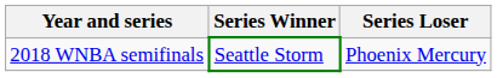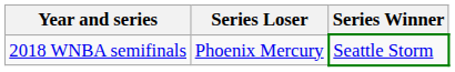 <table class="wikitable">
 <tr>
 <th>Year and series</th>
+<th>Series Loser</th>
 <th>Series Winner</th>
-<th>Series Loser</th>
 </tr>
 <tr>
 <td><a href='#'>2018 WNBA semifinals</a></td>
+<td><a href='#'>Phoenix Mercury</a></td>
 <td style="border-bottom:2px solid green; border-top:2px solid green; border-left:2px solid green; border-right:2px solid green"><a href='#'>Seattle Storm</a></td>
-<td><a href='#'>Phoenix Mercury</a></td>
 </tr>
 </table>
